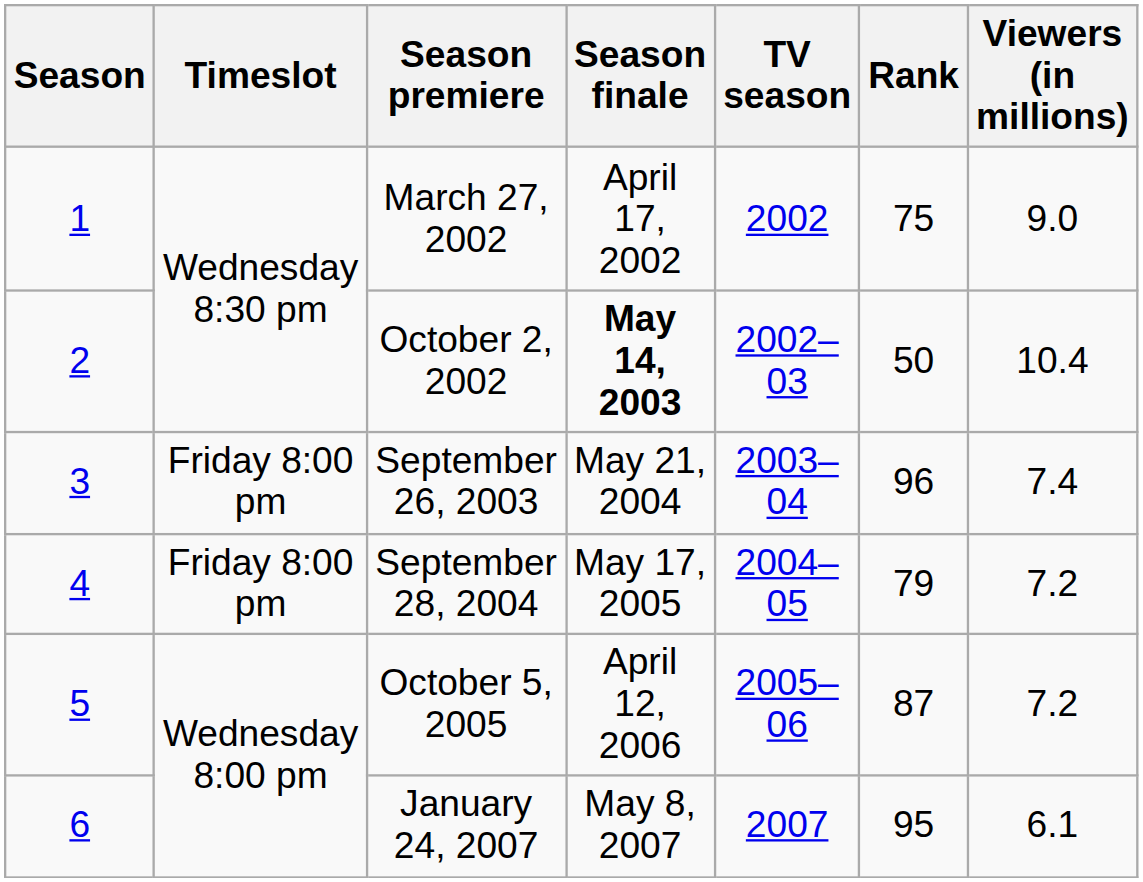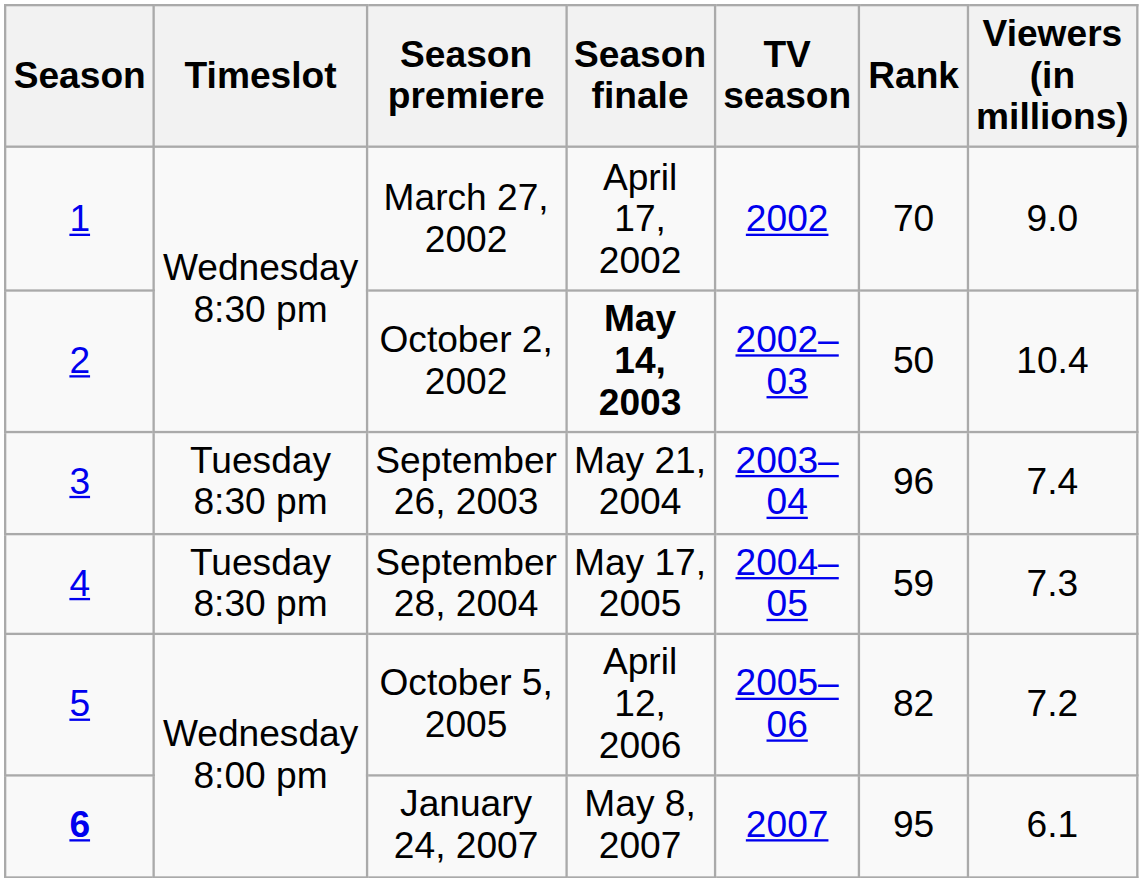 <table class="wikitable" style="text-align:center; width:75%;">
 <tr>
 <th>Season</th>
 <th>Timeslot</th>
 <th>Season premiere</th>
 <th>Season finale</th>
 <th>TV season</th>
 <th>Rank</th>
 <th>Viewers (in millions)</th>
 </tr>
 <tr>
 <td><a href='#'>1</a></td>
 <td rowspan=2>Wednesday 8:30 pm</td>
 <td>March 27, 2002</td>
 <td>April 17, 2002</td>
 <td><a href='#'>2002</a></td>
-<td>75</td>
+<td>70</td>
 <td>9.0</td>
 </tr>
 <tr>
 <td><a href='#'>2</a></td>
 <td>October 2, 2002</td>
 <td><strong>May 14, 2003</strong></td>
 <td><a href='#'>2002–03</a></td>
 <td>50</td>
 <td>10.4</td>
 </tr>
 <tr>
 <td><a href='#'>3</a></td>
-<td>Friday 8:00 pm</td>
+<td>Tuesday 8:30 pm</td>
 <td>September 26, 2003</td>
 <td>May 21, 2004</td>
 <td><a href='#'>2003–04</a></td>
 <td>96</td>
 <td>7.4</td>
 </tr>
 <tr>
 <td><a href='#'>4</a></td>
-<td>Friday 8:00 pm</td>
+<td>Tuesday 8:30 pm</td>
 <td>September 28, 2004</td>
 <td>May 17, 2005</td>
 <td><a href='#'>2004–05</a></td>
-<td>79</td>
-<td>7.2</td>
+<td>59</td>
+<td>7.3</td>
 </tr>
 <tr>
 <td><a href='#'>5</a></td>
 <td rowspan=2>Wednesday 8:00 pm</td>
 <td>October 5, 2005</td>
 <td>April 12, 2006</td>
 <td><a href='#'>2005–06</a></td>
-<td>87</td>
+<td>82</td>
 <td>7.2</td>
 </tr>
 <tr>
-<td><a href='#'>6</a></td>
+<td><strong><a href='#'>6</a></strong></td>
 <td>January 24, 2007</td>
 <td>May 8, 2007</td>
 <td><a href='#'>2007</a></td>
 <td>95</td>
 <td>6.1</td>
 </tr>
 </table>
